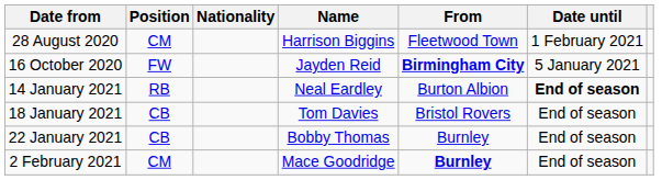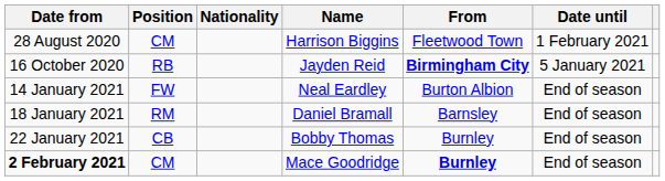 <table class="wikitable" style="text-align:center;">
 <tr>
 <th>Date from</th>
 <th>Position</th>
 <th>Nationality</th>
 <th>Name</th>
 <th>From</th>
 <th>Date until</th>
 <th></th>
 </tr>
 <tr>
 <td>28 August 2020</td>
 <td><a href='#'>CM</a></td>
 <td></td>
 <td><a href='#'>Harrison Biggins</a></td>
 <td> <a href='#'>Fleetwood Town</a></td>
 <td>1 February 2021</td>
 <td></td>
 </tr>
 <tr>
 <td>16 October 2020</td>
-<td><a href='#'>FW</a></td>
+<td><a href='#'>RB</a></td>
 <td></td>
 <td><a href='#'>Jayden Reid</a></td>
 <td><strong> <a href='#'>Birmingham City</a></strong></td>
 <td>5 January 2021</td>
 <td></td>
 </tr>
 <tr>
 <td>14 January 2021</td>
-<td><a href='#'>RB</a></td>
+<td><a href='#'>FW</a></td>
 <td></td>
 <td><a href='#'>Neal Eardley</a></td>
 <td> <a href='#'>Burton Albion</a></td>
-<td><strong>End of season</strong></td>
+<td>End of season</td>
 <td></td>
 </tr>
 <tr>
 <td>18 January 2021</td>
-<td><a href='#'>CB</a></td>
+<td><a href='#'>RM</a></td>
 <td></td>
-<td><a href='#'>Tom Davies</a></td>
-<td> <a href='#'>Bristol Rovers</a></td>
+<td><a href='#'>Daniel Bramall</a></td>
+<td> <a href='#'>Barnsley</a></td>
 <td>End of season</td>
 <td></td>
 </tr>
 <tr>
 <td>22 January 2021</td>
 <td><a href='#'>CB</a></td>
 <td></td>
 <td><a href='#'>Bobby Thomas</a></td>
 <td> <a href='#'>Burnley</a></td>
 <td>End of season</td>
 <td></td>
 </tr>
 <tr>
-<td>2 February 2021</td>
+<td><strong>2 February 2021</strong></td>
 <td><a href='#'>CM</a></td>
 <td></td>
 <td><a href='#'>Mace Goodridge</a></td>
 <td><strong> <a href='#'>Burnley</a></strong></td>
 <td>End of season</td>
 <td></td>
 </tr>
 </table>
